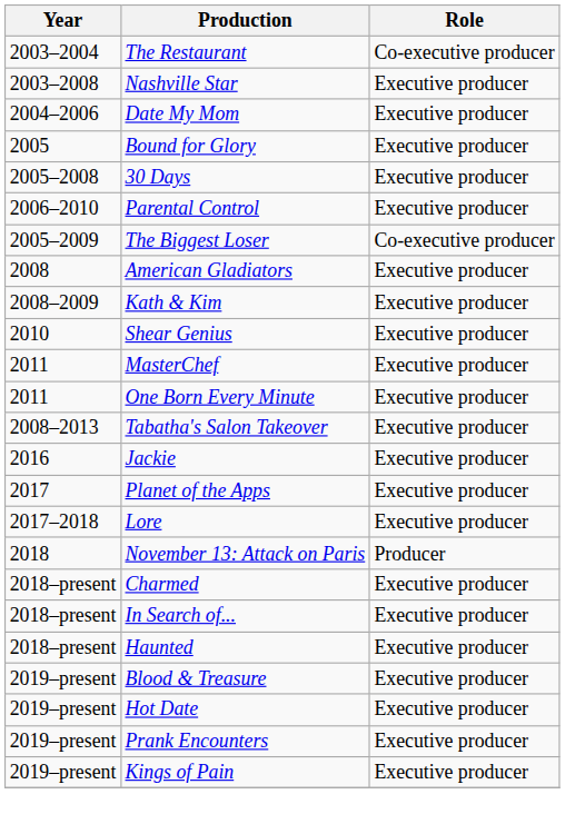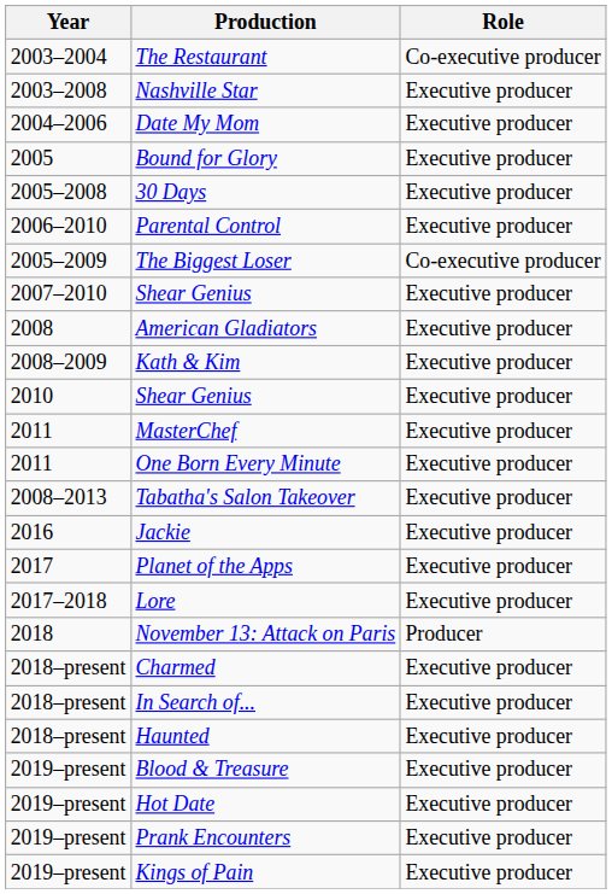 <table class="wikitable sortable">
 <tr>
 <th>Year</th>
 <th>Production</th>
 <th>Role</th>
 </tr>
 <tr>
 <td>2003–2004</td>
 <td><em><a href='#'>The Restaurant</a></em></td>
 <td>Co-executive producer</td>
 </tr>
 <tr>
 <td>2003–2008</td>
 <td><em><a href='#'>Nashville Star</a></em></td>
 <td>Executive producer</td>
 </tr>
 <tr>
 <td>2004–2006</td>
 <td><em><a href='#'>Date My Mom</a></em></td>
 <td>Executive producer</td>
 </tr>
 <tr>
 <td>2005</td>
 <td><em><a href='#'>Bound for Glory</a></em></td>
 <td>Executive producer</td>
 </tr>
 <tr>
 <td>2005–2008</td>
 <td><em><a href='#'>30 Days</a></em></td>
 <td>Executive producer</td>
 </tr>
 <tr>
 <td>2006–2010</td>
 <td><em><a href='#'>Parental Control</a></em></td>
 <td>Executive producer</td>
 </tr>
 <tr>
 <td>2005–2009</td>
 <td><em><a href='#'>The Biggest Loser</a></em></td>
 <td>Co-executive producer</td>
+</tr>
+<tr>
+<td>2007–2010</td>
+<td><em><a href='#'>Shear Genius</a></em></td>
+<td>Executive producer</td>
 </tr>
 <tr>
 <td>2008</td>
 <td><em><a href='#'>American Gladiators</a></em></td>
 <td>Executive producer</td>
 </tr>
 <tr>
 <td>2008–2009</td>
 <td><em><a href='#'>Kath & Kim</a></em></td>
 <td>Executive producer</td>
 </tr>
 <tr>
 <td>2010</td>
 <td><em><a href='#'>Shear Genius</a></em></td>
 <td>Executive producer</td>
 </tr>
 <tr>
 <td>2011</td>
 <td><em><a href='#'>MasterChef</a></em></td>
 <td>Executive producer</td>
 </tr>
 <tr>
 <td>2011</td>
 <td><em><a href='#'>One Born Every Minute</a></em></td>
 <td>Executive producer</td>
 </tr>
 <tr>
 <td>2008–2013</td>
 <td><em><a href='#'>Tabatha's Salon Takeover</a></em></td>
 <td>Executive producer</td>
 </tr>
 <tr>
 <td>2016</td>
 <td><em><a href='#'>Jackie</a></em></td>
 <td>Executive producer</td>
 </tr>
 <tr>
 <td>2017</td>
 <td><em><a href='#'>Planet of the Apps</a></em></td>
 <td>Executive producer</td>
 </tr>
 <tr>
 <td>2017–2018</td>
 <td><em><a href='#'>Lore</a></em></td>
 <td>Executive producer</td>
 </tr>
 <tr>
 <td>2018</td>
 <td><em><a href='#'>November 13: Attack on Paris</a></em></td>
 <td>Producer</td>
 </tr>
 <tr>
 <td>2018–present</td>
 <td><em><a href='#'>Charmed</a></em></td>
 <td>Executive producer</td>
 </tr>
 <tr>
 <td>2018–present</td>
 <td><em><a href='#'>In Search of...</a></em></td>
 <td>Executive producer</td>
 </tr>
 <tr>
 <td>2018–present</td>
 <td><em><a href='#'>Haunted</a></em></td>
 <td>Executive producer</td>
 </tr>
 <tr>
 <td>2019–present</td>
 <td><em><a href='#'>Blood & Treasure</a></em></td>
 <td>Executive producer</td>
 </tr>
 <tr>
 <td>2019–present</td>
 <td><em><a href='#'>Hot Date</a></em></td>
 <td>Executive producer</td>
 </tr>
 <tr>
 <td>2019–present</td>
 <td><em><a href='#'>Prank Encounters</a></em></td>
 <td>Executive producer</td>
 </tr>
 <tr>
 <td>2019–present</td>
 <td><em><a href='#'>Kings of Pain</a></em></td>
 <td>Executive producer</td>
 </tr>
 <tr>
 </tr>
 </table>
